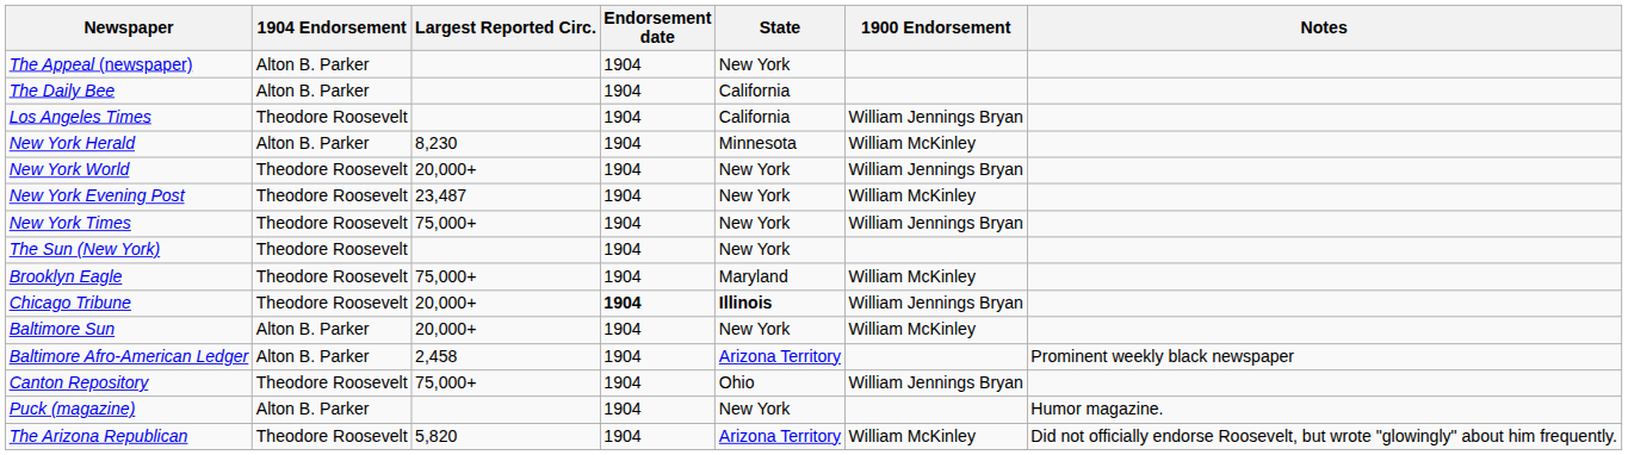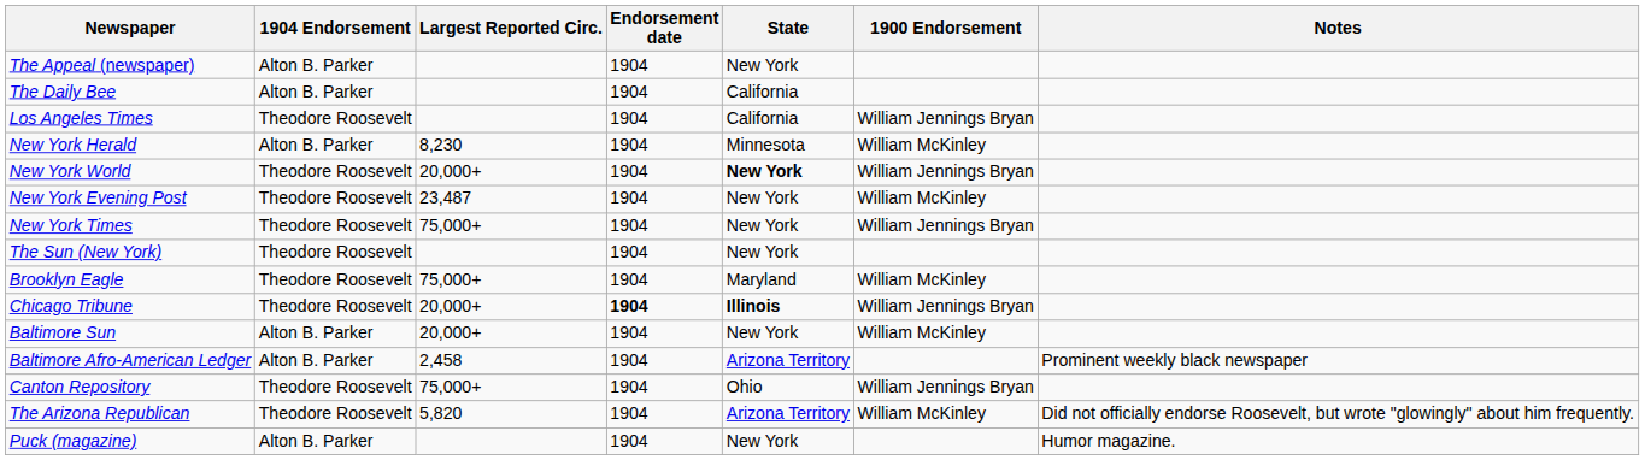 <table class="wikitable sortable">
 <tr>
 <th>Newspaper</th>
 <th>1904 Endorsement</th>
 <th data-sort-type="number">Largest Reported Circ.</th>
 <th>Endorsement<br>date</th>
 <th>State</th>
 <th>1900 Endorsement</th>
 <th class="unsortable">Notes</th>
 </tr>
 <tr>
 <td><a href='#'><em>The Appeal</em> (newspaper)</a></td>
 <td data-sort-value="Parker" >Alton B. Parker</td>
 <td></td>
 <td>1904</td>
 <td>New York</td>
 <td></td>
 <td></td>
 </tr>
 <tr>
 <td><em><a href='#'>The Daily Bee</a></em></td>
 <td data-sort-value="Parker" >Alton B. Parker</td>
 <td></td>
 <td>1904</td>
 <td>California</td>
 <td></td>
 <td></td>
 </tr>
 <tr>
 <td><em><a href='#'>Los Angeles Times</a></em></td>
 <td data-sort-value="Roosevelt" >Theodore Roosevelt</td>
 <td></td>
 <td>1904</td>
 <td>California</td>
 <td data-sort-value="Bryan" >William Jennings Bryan</td>
 <td></td>
 </tr>
 <tr>
 <td><em><a href='#'>New York Herald</a></em></td>
 <td data-sort-value="Parker" >Alton B. Parker</td>
 <td>8,230</td>
 <td data-sort-value="1904">1904</td>
 <td>Minnesota</td>
 <td data-sort-value="McKinley" >William McKinley</td>
 <td></td>
 </tr>
 <tr>
 <td><em><a href='#'>New York World</a></em></td>
 <td>Theodore Roosevelt</td>
 <td>20,000+</td>
 <td data-sort-value="1904">1904</td>
-<td>New York</td>
+<td><strong>New York</strong></td>
 <td data-sort-value="Bryan" >William Jennings Bryan</td>
 <td></td>
 </tr>
 <tr>
 <td><em><a href='#'>New York Evening Post</a></em></td>
 <td data-sort-value="Roosevelt" >Theodore Roosevelt</td>
 <td>23,487</td>
 <td data-sort-value="1904">1904</td>
 <td>New York</td>
 <td data-sort-value="McKinley" >William McKinley</td>
 <td></td>
 </tr>
 <tr>
 <td><em><a href='#'>New York Times</a></em></td>
 <td>Theodore Roosevelt</td>
 <td>75,000+</td>
 <td data-sort-value="1904">1904</td>
 <td>New York</td>
 <td data-sort-value="Bryan" >William Jennings Bryan</td>
 <td></td>
 </tr>
 <tr>
 <td><em><a href='#'>The Sun (New York)</a></em></td>
 <td data-sort-value="Roosevelt" >Theodore Roosevelt</td>
 <td></td>
 <td data-sort-value="1904">1904</td>
 <td>New York</td>
 <td></td>
 <td></td>
 </tr>
 <tr>
 <td><em><a href='#'>Brooklyn Eagle</a></em></td>
 <td data-sort-value="Roosevelt" >Theodore Roosevelt</td>
 <td>75,000+</td>
 <td data-sort-value="1904">1904</td>
 <td>Maryland</td>
 <td data-sort-value="McKinley" >William McKinley</td>
 <td></td>
 </tr>
 <tr>
 <td><em><a href='#'>Chicago Tribune</a></em></td>
 <td data-sort-value="Roosevelt" >Theodore Roosevelt</td>
 <td>20,000+</td>
 <td data-sort-value="1904"><strong>1904</strong></td>
 <td><strong>Illinois</strong></td>
 <td data-sort-value="Bryan" >William Jennings Bryan</td>
 <td></td>
 </tr>
 <tr>
 <td><em><a href='#'>Baltimore Sun</a></em></td>
 <td data-sort-value="Parker" >Alton B. Parker</td>
 <td>20,000+</td>
 <td data-sort-value="1904">1904</td>
 <td>New York</td>
 <td data-sort-value="McKinley" >William McKinley</td>
 <td></td>
 </tr>
 <tr>
 <td><em><a href='#'>Baltimore Afro-American Ledger</a></em></td>
 <td data-sort-value="Parker" >Alton B. Parker</td>
 <td>2,458</td>
 <td data-sort-value="1904">1904</td>
 <td><a href='#'>Arizona Territory</a></td>
 <td></td>
 <td>Prominent weekly black newspaper</td>
 </tr>
 <tr>
 <td><em><a href='#'>Canton Repository</a></em></td>
 <td data-sort-value="Roosevelt" >Theodore Roosevelt</td>
 <td>75,000+</td>
 <td data-sort-value="1904">1904</td>
 <td>Ohio</td>
 <td data-sort-value="Bryan" >William Jennings Bryan</td>
 <td></td>
 </tr>
 <tr>
+<td><em><a href='#'>The Arizona Republican</a></em></td>
+<td data-sort-value="Roosevelt" >Theodore Roosevelt</td>
+<td>5,820</td>
+<td data-sort-value="1904">1904</td>
+<td><a href='#'>Arizona Territory</a></td>
+<td data-sort-value="McKinley" >William McKinley</td>
+<td>Did not officially endorse Roosevelt, but wrote "glowingly" about him frequently.</td>
+</tr>
+<tr>
 <td><em><a href='#'>Puck (magazine)</a></em></td>
 <td data-sort-value="Parker" >Alton B. Parker</td>
 <td></td>
 <td data-sort-value="1904">1904</td>
 <td>New York</td>
 <td></td>
 <td>Humor magazine.</td>
 </tr>
-<tr>
-<td><em><a href='#'>The Arizona Republican</a></em></td>
-<td data-sort-value="Roosevelt" >Theodore Roosevelt</td>
-<td>5,820</td>
-<td data-sort-value="1904">1904</td>
-<td><a href='#'>Arizona Territory</a></td>
-<td data-sort-value="McKinley" >William McKinley</td>
-<td>Did not officially endorse Roosevelt, but wrote "glowingly" about him frequently.</td>
-</tr>
 </table>
